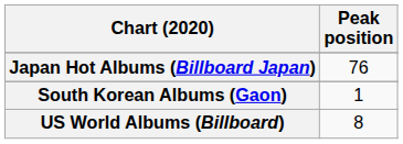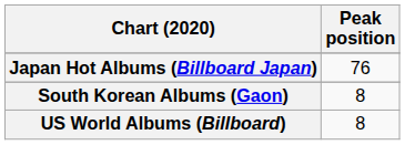 <table class="wikitable sortable plainrowheaders" style="text-align:center">
 <tr>
 <th scope="col">Chart (2020)</th>
 <th scope="col">Peak<br>position</th>
 </tr>
 <tr>
 </tr>
 <tr>
 </tr>
 <tr>
 <th scope="row">Japan Hot Albums (<em><a href='#'>Billboard Japan</a></em>)</th>
 <td>76</td>
 </tr>
 <tr>
 </tr>
 <tr>
 <th scope="row">South Korean Albums (<a href='#'>Gaon</a>)</th>
-<td>1</td>
+<td>8</td>
 </tr>
 <tr>
 <th scope="row">US World Albums (<em>Billboard</em>)</th>
 <td>8</td>
 </tr>
 </table>
